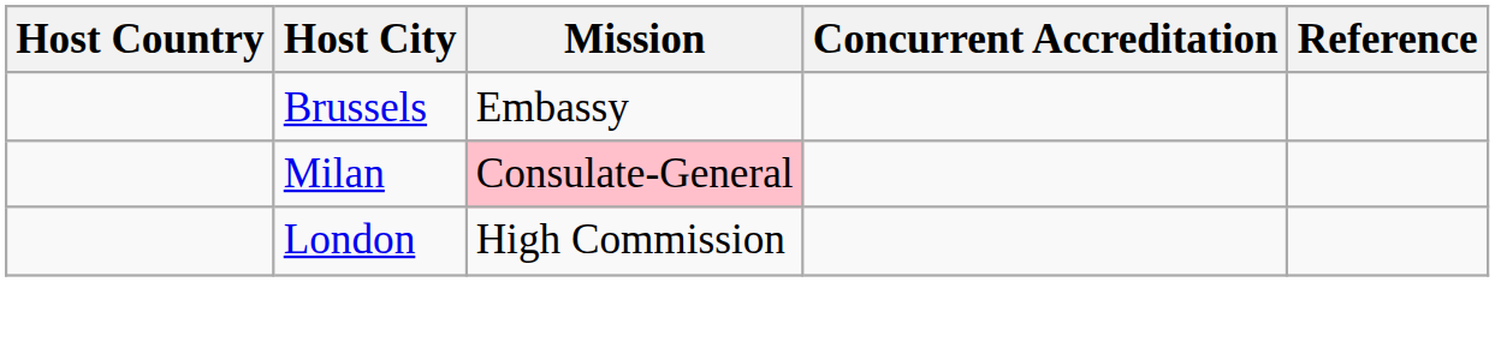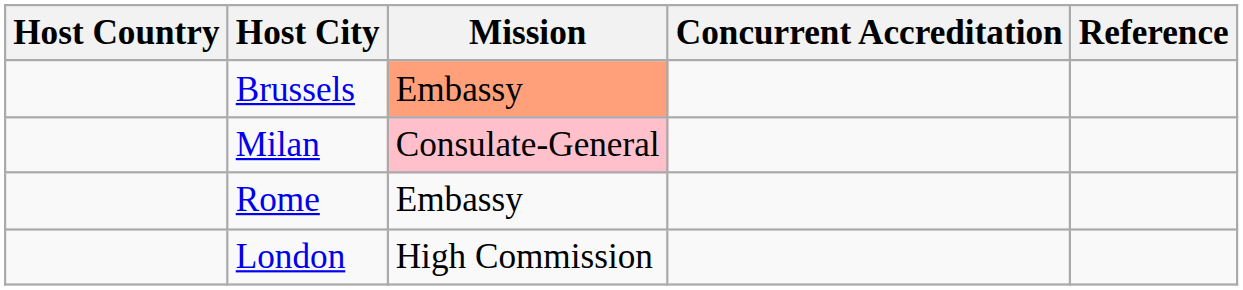 <table class="wikitable sortable">
 <tr>
 <th scope="col">Host Country</th>
 <th scope="col">Host City</th>
 <th scope="col">Mission</th>
 <th scope="col">Concurrent Accreditation</th>
 <th scope="col">Reference</th>
 </tr>
 <tr>
 <td></td>
 <td><a href='#'>Brussels</a></td>
-<td>Embassy</td>
+<td style="background: lightsalmon;">Embassy</td>
 <td></td>
 <td></td>
 </tr>
 <tr>
 <td></td>
 <td><a href='#'>Milan</a></td>
 <td style="background: pink;">Consulate-General</td>
 <td></td>
 <td></td>
 </tr>
 <tr>
 <td></td>
+<td><a href='#'>Rome</a></td>
+<td>Embassy</td>
+<td></td>
+<td></td>
+</tr>
+<tr>
+<td></td>
 <td><a href='#'>London</a></td>
 <td>High Commission</td>
 <td></td>
 <td></td>
 </tr>
 </table>
